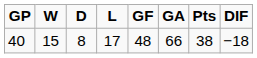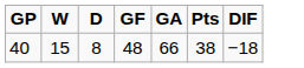 <table border="2" class="wikitable">
 <tr ---- align="center">
 <td width="25"><strong>GP</strong></td>
 <td width="25"><strong>W</strong></td>
 <td width="25"><strong>D</strong></td>
-<td width="25"><strong>L</strong></td>
 <td width="25"><strong>GF</strong></td>
 <td width="25"><strong>GA</strong></td>
 <td width="25"><strong>Pts</strong></td>
 <td width="25"><strong>DIF</strong></td>
 </tr>
 <tr ---- align="center">
 <td align="left">40</td>
 <td>15</td>
 <td>8</td>
-<td>17</td>
 <td>48</td>
 <td>66</td>
 <td>38</td>
 <td>−18</td>
 </tr>
 </table>
